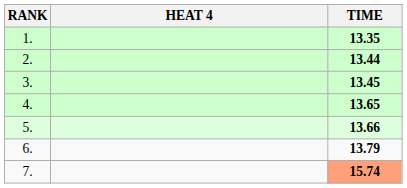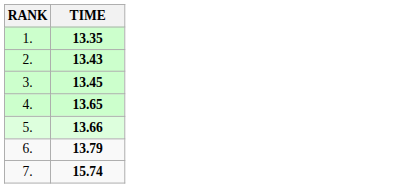 <table class="wikitable" style="border-collapse: collapse; font-size: 90%;">
 <tr>
 <th>RANK</th>
-<th style="width: 20em">HEAT 4</th>
 <th style="width: 5em">TIME</th>
 </tr>
 <tr style="background:#ccffcc;">
 <td align="center">1.</td>
-<td></td>
 <td align="center"><strong>13.35</strong></td>
 </tr>
 <tr style="background:#ccffcc;">
 <td align="center">2.</td>
-<td></td>
-<td align="center"><strong>13.44</strong></td>
+<td align="center"><strong>13.43</strong></td>
 </tr>
 <tr style="background:#ccffcc;">
 <td align="center">3.</td>
-<td></td>
 <td align="center"><strong>13.45</strong></td>
 </tr>
 <tr style="background:#ccffcc;">
 <td align="center">4.</td>
-<td></td>
 <td align="center"><strong>13.65</strong></td>
 </tr>
 <tr style="background:#ddffdd;">
 <td align="center">5.</td>
-<td></td>
 <td align="center"><strong>13.66</strong></td>
 </tr>
 <tr>
 <td align="center">6.</td>
-<td></td>
 <td align="center"><strong>13.79</strong></td>
 </tr>
 <tr>
 <td align="center">7.</td>
-<td></td>
-<td align="center" style="background: lightsalmon;"><strong>15.74</strong></td>
+<td align="center"><strong>15.74</strong></td>
 </tr>
 </table>
